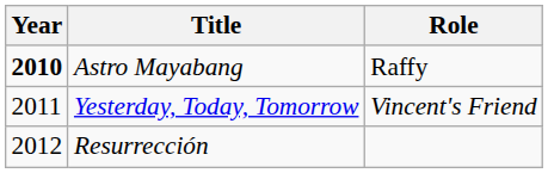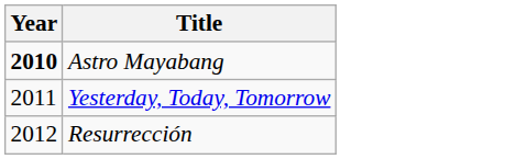 <table class="wikitable">
 <tr>
 <th>Year</th>
 <th>Title</th>
-<th>Role</th>
 </tr>
 <tr>
 <td><strong>2010</strong></td>
 <td><em>Astro Mayabang</em></td>
-<td>Raffy</td>
 </tr>
 <tr>
 <td>2011</td>
 <td><a href='#'><em>Yesterday, Today, Tomorrow</em></a></td>
-<td><em>Vincent's Friend</em></td>
 </tr>
 <tr>
 <td>2012</td>
 <td><em>Resurrección</em></td>
-<td></td>
 </tr>
 </table>
